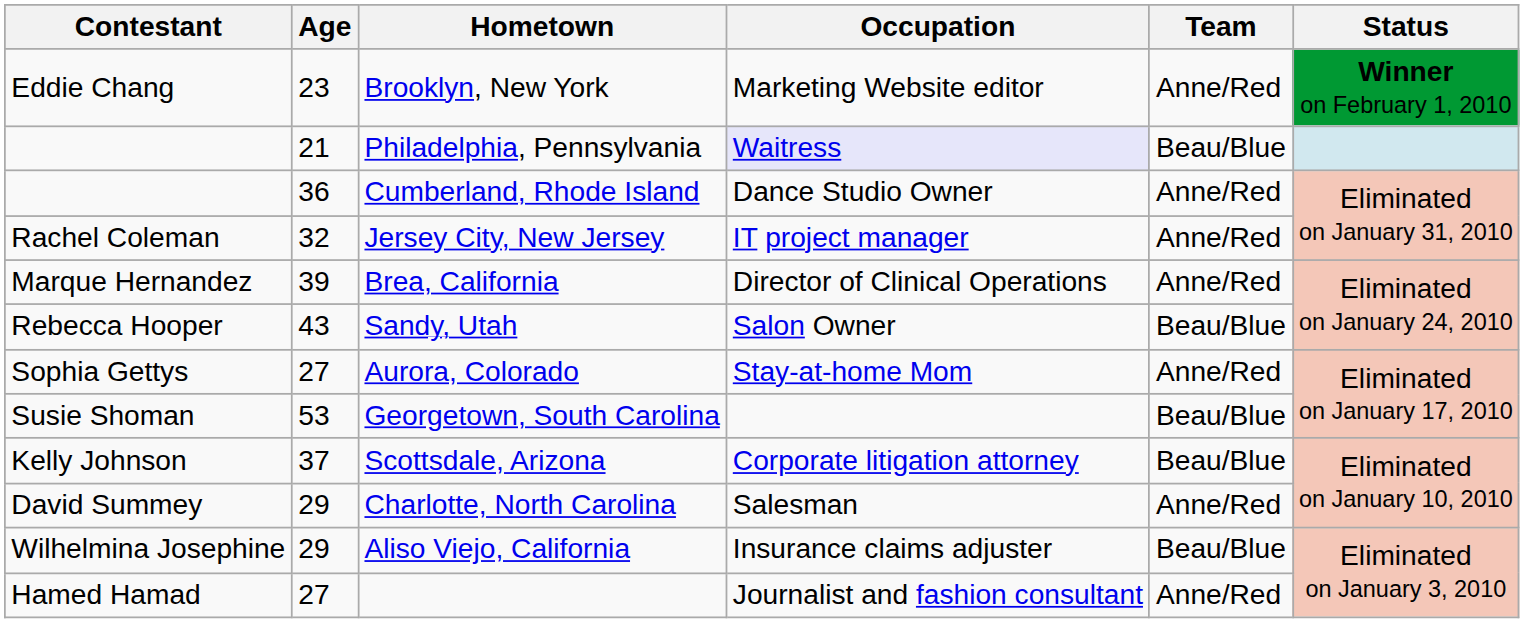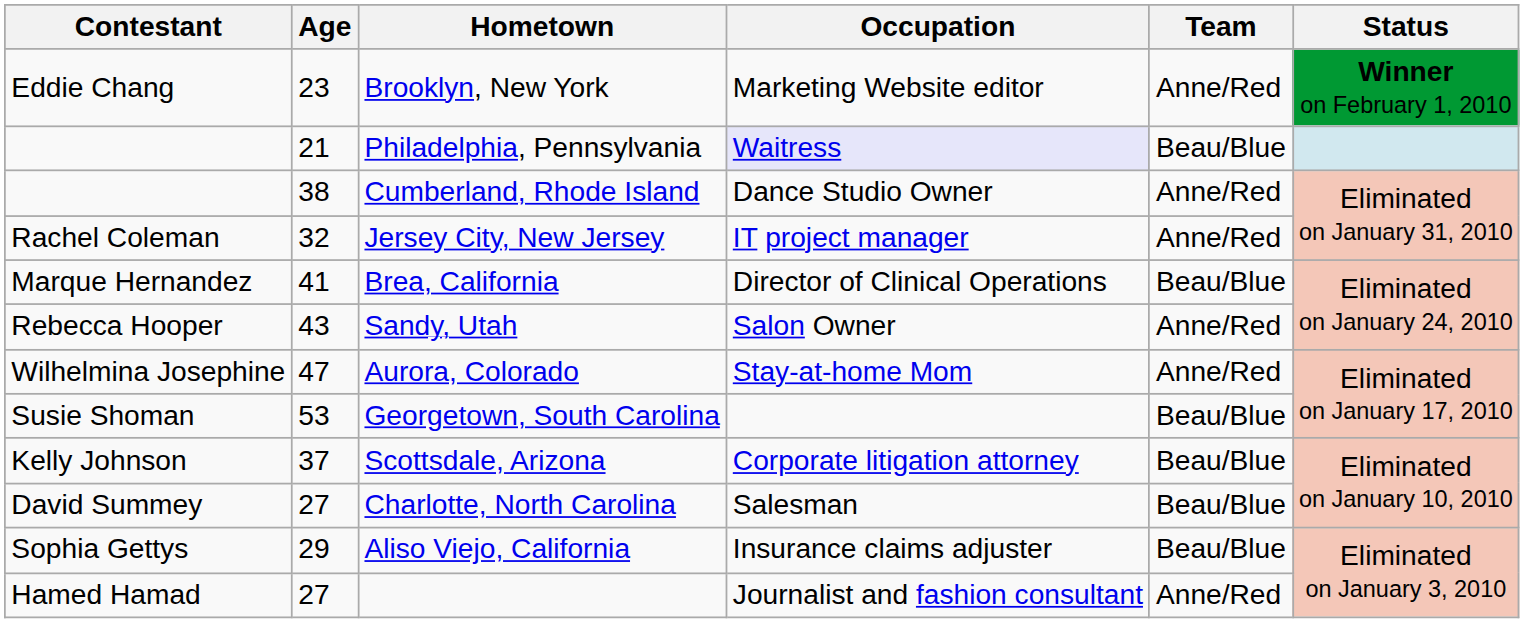 <table class="wikitable"  style="border-collapse:collapse;">
 <tr>
 <th>Contestant</th>
 <th>Age</th>
 <th>Hometown</th>
 <th>Occupation</th>
 <th>Team</th>
 <th>Status</th>
 </tr>
 <tr>
 <td>Eddie Chang</td>
 <td>23</td>
 <td><a href='#'>Brooklyn</a>, New York</td>
 <td>Marketing Website editor</td>
 <td>Anne/Red</td>
 <td style="background:#093; text-align:center;"><span><strong>Winner</strong><br><small>on February 1, 2010</small></span></td>
 </tr>
 <tr>
 <td></td>
 <td>21</td>
 <td><a href='#'>Philadelphia</a>, Pennsylvania</td>
 <td style="background: lavender;"><a href='#'>Waitress</a></td>
 <td>Beau/Blue</td>
 <td style="background:#d1e8ef; text-align:center;"></td>
 </tr>
 <tr>
 <td></td>
-<td>36</td>
+<td>38</td>
 <td><a href='#'>Cumberland, Rhode Island</a></td>
 <td>Dance Studio Owner</td>
 <td>Anne/Red</td>
 <td rowspan=2 style="background:#f4c7b8; text-align:center;">Eliminated<br><small>on January 31, 2010</small></td>
 </tr>
 <tr>
 <td>Rachel Coleman</td>
 <td>32</td>
 <td><a href='#'>Jersey City, New Jersey</a></td>
 <td><a href='#'>IT</a> <a href='#'>project manager</a></td>
 <td>Anne/Red</td>
 </tr>
 <tr>
 <td>Marque Hernandez</td>
-<td>39</td>
+<td>41</td>
 <td><a href='#'>Brea, California</a></td>
 <td>Director of Clinical Operations</td>
-<td>Anne/Red</td>
+<td>Beau/Blue</td>
 <td rowspan=2 style="background:#f4c7b8; text-align:center;">Eliminated<br><small>on January 24, 2010</small></td>
 </tr>
 <tr>
 <td>Rebecca Hooper</td>
 <td>43</td>
 <td><a href='#'>Sandy, Utah</a></td>
 <td><a href='#'>Salon</a> Owner</td>
-<td>Beau/Blue</td>
+<td>Anne/Red</td>
 </tr>
 <tr>
-<td>Sophia Gettys</td>
-<td>27</td>
+<td>Wilhelmina Josephine</td>
+<td>47</td>
 <td><a href='#'>Aurora, Colorado</a></td>
 <td><a href='#'>Stay-at-home Mom</a></td>
 <td>Anne/Red</td>
 <td rowspan=2 style="background:#f4c7b8; text-align:center;">Eliminated<br><small>on January 17, 2010</small></td>
 </tr>
 <tr>
 <td>Susie Shoman</td>
 <td>53</td>
 <td><a href='#'>Georgetown, South Carolina</a></td>
 <td></td>
 <td>Beau/Blue</td>
 </tr>
 <tr>
 <td>Kelly Johnson</td>
 <td>37</td>
 <td><a href='#'>Scottsdale, Arizona</a></td>
 <td><a href='#'>Corporate litigation attorney</a></td>
 <td>Beau/Blue</td>
 <td rowspan=2 style="background:#f4c7b8; text-align:center;">Eliminated<br><small>on January 10, 2010</small></td>
 </tr>
 <tr>
 <td>David Summey</td>
-<td>29</td>
+<td>27</td>
 <td><a href='#'>Charlotte, North Carolina</a></td>
 <td>Salesman</td>
-<td>Anne/Red</td>
+<td>Beau/Blue</td>
 </tr>
 <tr>
-<td>Wilhelmina Josephine</td>
+<td>Sophia Gettys</td>
 <td>29</td>
 <td><a href='#'>Aliso Viejo, California</a></td>
 <td>Insurance claims adjuster</td>
 <td>Beau/Blue</td>
 <td rowspan=2 style="background:#f4c7b8; text-align:center;">Eliminated<br><small>on January 3, 2010</small></td>
 </tr>
 <tr>
 <td>Hamed Hamad</td>
 <td>27</td>
 <td></td>
 <td>Journalist and <a href='#'>fashion consultant</a></td>
 <td>Anne/Red</td>
 </tr>
 </table>
